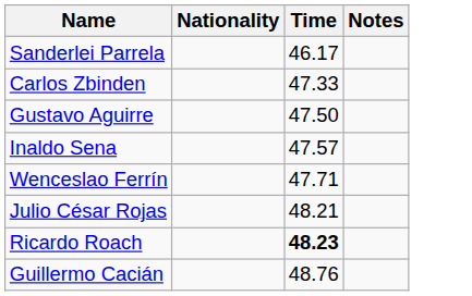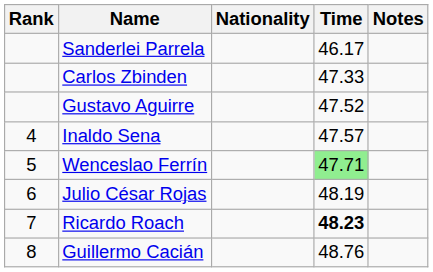 <table class="wikitable sortable" style="text-align:center">
 <tr>
+<th>Rank</th>
 <th>Name</th>
 <th>Nationality</th>
 <th>Time</th>
 <th>Notes</th>
 </tr>
 <tr>
+<td></td>
 <td align=left><a href='#'>Sanderlei Parrela</a></td>
 <td align=left></td>
 <td>46.17</td>
 <td></td>
 </tr>
 <tr>
+<td></td>
 <td align=left><a href='#'>Carlos Zbinden</a></td>
 <td align=left></td>
 <td>47.33</td>
 <td></td>
 </tr>
 <tr>
+<td></td>
 <td align=left><a href='#'>Gustavo Aguirre</a></td>
 <td align=left></td>
-<td>47.50</td>
+<td>47.52</td>
 <td></td>
 </tr>
 <tr>
+<td>4</td>
 <td align=left><a href='#'>Inaldo Sena</a></td>
 <td align=left></td>
 <td>47.57</td>
 <td></td>
 </tr>
 <tr>
+<td>5</td>
 <td align=left><a href='#'>Wenceslao Ferrín</a></td>
 <td align=left></td>
-<td>47.71</td>
+<td style="background: lightgreen;">47.71</td>
 <td></td>
 </tr>
 <tr>
+<td>6</td>
 <td align=left><a href='#'>Julio César Rojas</a></td>
 <td align=left></td>
-<td>48.21</td>
+<td>48.19</td>
 <td></td>
 </tr>
 <tr>
+<td>7</td>
 <td align=left><a href='#'>Ricardo Roach</a></td>
 <td align=left></td>
 <td><strong>48.23</strong></td>
 <td></td>
 </tr>
 <tr>
+<td>8</td>
 <td align=left><a href='#'>Guillermo Cacián</a></td>
 <td align=left></td>
 <td>48.76</td>
 <td></td>
 </tr>
 </table>
